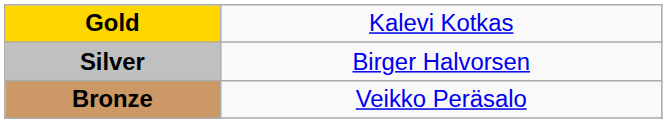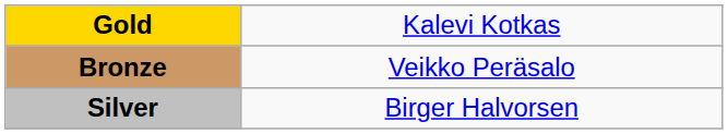 <table class="wikitable" style="text-align:center; " width="35%">
 <tr>
 <td bgcolor="gold"><strong>Gold</strong></td>
 <td><a href='#'>Kalevi Kotkas</a><br>  <small><em></em></small></td>
 </tr>
 <tr>
+<td bgcolor="CC9966"><strong>Bronze</strong></td>
+<td><a href='#'>Veikko Peräsalo</a><br>  <small><em></em></small></td>
+</tr>
+<tr>
 <td bgcolor="silver"><strong>Silver</strong></td>
 <td><a href='#'>Birger Halvorsen</a><br>  <small><em></em></small></td>
 </tr>
-<tr>
-<td bgcolor="CC9966"><strong>Bronze</strong></td>
-<td><a href='#'>Veikko Peräsalo</a><br>  <small><em></em></small></td>
-</tr>
 </table>
